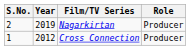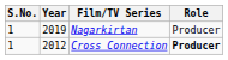 <table class="wikitable">
 <tr>
 <th>S.No.</th>
 <th>Year</th>
 <th>Film/TV Series</th>
 <th>Role</th>
 </tr>
 <tr>
-<td>2</td>
+<td>1</td>
 <td>2019</td>
 <td><em><a href='#'>Nagarkirtan</a></em></td>
 <td>Producer</td>
 </tr>
 <tr>
 <td>1</td>
 <td>2012</td>
 <td><em><a href='#'>Cross Connection</a></em></td>
-<td>Producer</td>
+<td><strong>Producer</strong></td>
 </tr>
 </table>
